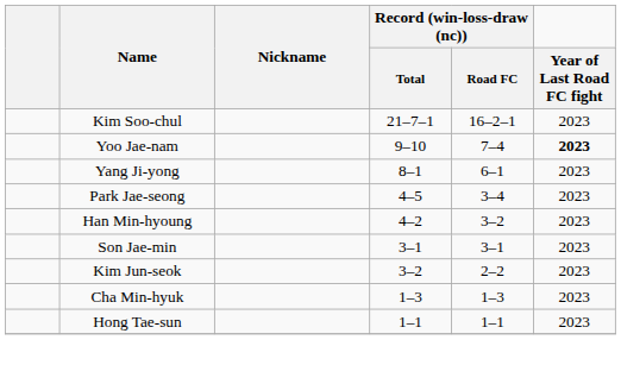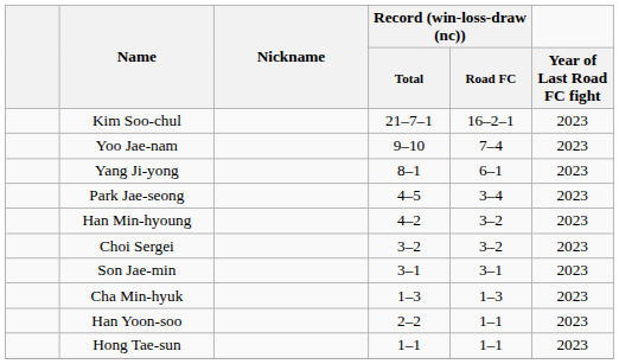 <table class="wikitable" width="70%" style="text-align:center;">
 <tr>
 <th rowspan="2" width="6%"></th>
 <th rowspan="2" width="17%">Name</th>
 <th rowspan="2" width="17%">Nickname</th>
 <th colspan="2" width="18%">Record (win-loss-draw (nc))</th>
 </tr>
 <tr>
 <th width="9%"><small>Total</small></th>
 <th width="9%"><small>Road FC</small></th>
 <th width="9%">Year of Last Road FC fight</th>
 </tr>
 <tr>
 <td></td>
 <td>Kim Soo-chul</td>
 <td></td>
 <td>21–7–1</td>
 <td>16–2–1</td>
 <td>2023</td>
 </tr>
 <tr>
 <td></td>
 <td>Yoo Jae-nam</td>
 <td></td>
 <td>9–10</td>
 <td>7–4</td>
-<td><strong>2023</strong></td>
+<td>2023</td>
 </tr>
 <tr>
 <td></td>
 <td>Yang Ji-yong</td>
 <td></td>
 <td>8–1</td>
 <td>6–1</td>
 <td>2023</td>
 </tr>
 <tr>
 <td></td>
 <td>Park Jae-seong</td>
 <td></td>
 <td>4–5</td>
 <td>3–4</td>
 <td>2023</td>
 </tr>
 <tr>
 <td></td>
 <td>Han Min-hyoung</td>
 <td></td>
 <td>4–2</td>
 <td>3–2</td>
 <td>2023</td>
 </tr>
 <tr>
 <td></td>
+<td>Choi Sergei</td>
+<td></td>
+<td>3–2</td>
+<td>3–2</td>
+<td>2023</td>
+</tr>
+<tr>
+<td></td>
 <td>Son Jae-min</td>
 <td></td>
 <td>3–1</td>
 <td>3–1</td>
 <td>2023</td>
 </tr>
 <tr>
 <td></td>
-<td>Kim Jun-seok</td>
+<td>Cha Min-hyuk</td>
 <td></td>
-<td>3–2</td>
-<td>2–2</td>
+<td>1–3</td>
+<td>1–3</td>
 <td>2023</td>
 </tr>
 <tr>
 <td></td>
-<td>Cha Min-hyuk</td>
+<td>Han Yoon-soo</td>
 <td></td>
-<td>1–3</td>
-<td>1–3</td>
+<td>2–2</td>
+<td>1–1</td>
 <td>2023</td>
 </tr>
 <tr>
 <td></td>
 <td>Hong Tae-sun</td>
 <td></td>
 <td>1–1</td>
 <td>1–1</td>
 <td>2023</td>
 </tr>
 <tr>
 </tr>
 </table>
